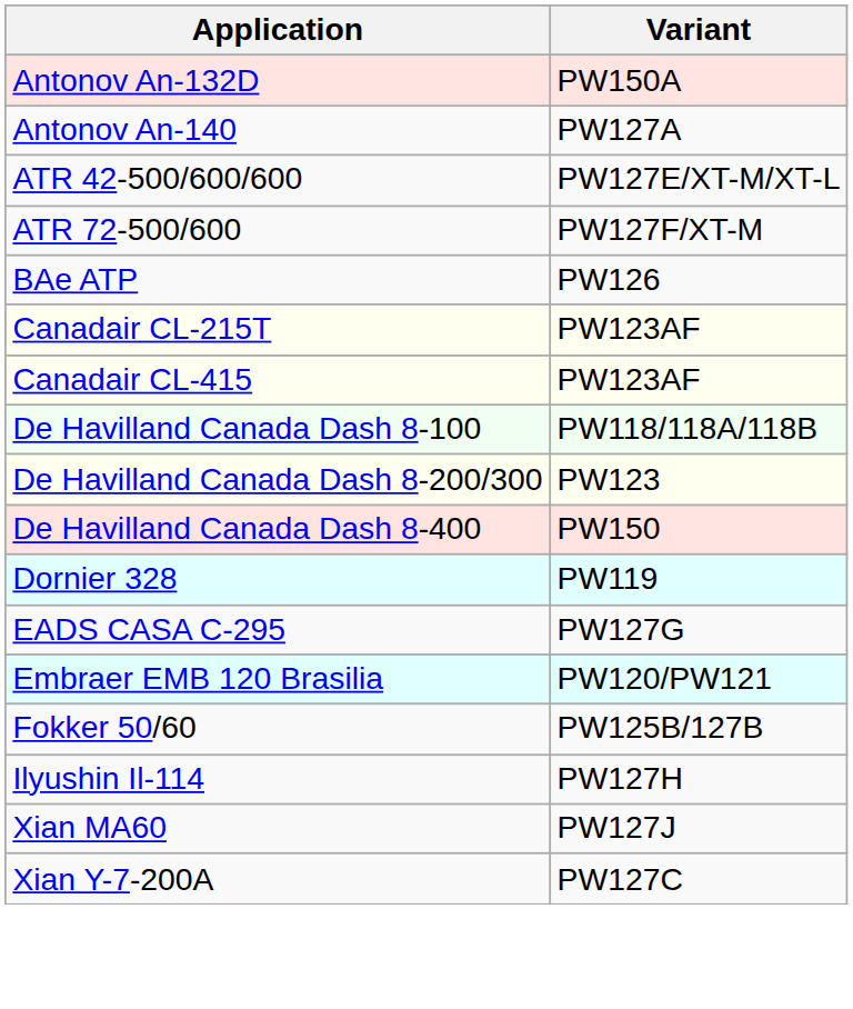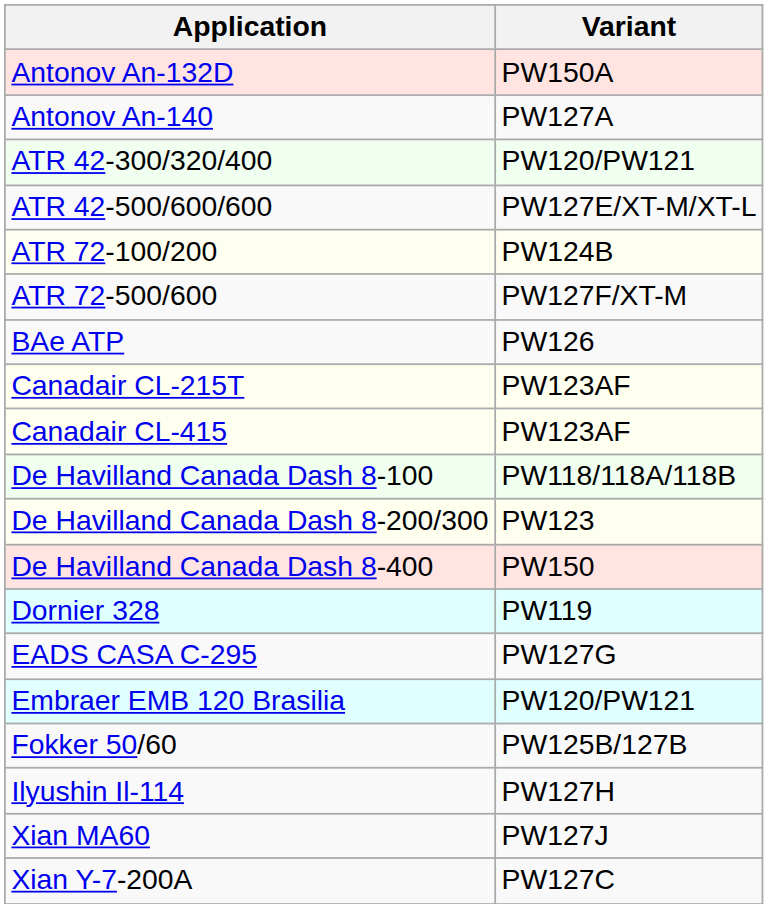 <table class="wikitable sortable">
 <tr>
 <th>Application</th>
 <th>Variant</th>
 </tr>
 <tr style="background-color:MistyRose;">
 <td><a href='#'>Antonov An-132D</a></td>
 <td>PW150A</td>
 </tr>
 <tr>
 <td><a href='#'>Antonov An-140</a></td>
 <td>PW127A</td>
 </tr>
+<tr style="background-color:Honeydew;">
+<td><a href='#'>ATR 42</a>-300/320/400</td>
+<td>PW120/PW121</td>
+</tr>
 <tr>
 <td><a href='#'>ATR 42</a>-500/600/600</td>
 <td>PW127E/XT-M/XT-L</td>
+</tr>
+<tr style="background-color:Ivory;">
+<td><a href='#'>ATR 72</a>-100/200</td>
+<td>PW124B</td>
 </tr>
 <tr>
 <td><a href='#'>ATR 72</a>-500/600</td>
 <td>PW127F/XT-M</td>
 </tr>
 <tr>
 <td><a href='#'>BAe ATP</a></td>
 <td>PW126</td>
 </tr>
 <tr style="background-color:Ivory;">
 <td><a href='#'>Canadair CL-215T</a></td>
 <td>PW123AF</td>
 </tr>
 <tr style="background-color:Ivory;">
 <td><a href='#'>Canadair CL-415</a></td>
 <td>PW123AF</td>
 </tr>
 <tr style="background-color:Honeydew;">
 <td><a href='#'>De Havilland Canada Dash 8</a>-100</td>
 <td>PW118/118A/118B</td>
 </tr>
 <tr style="background-color:Ivory;">
 <td><a href='#'>De Havilland Canada Dash 8</a>-200/300</td>
 <td>PW123</td>
 </tr>
 <tr style="background-color:MistyRose;">
 <td><a href='#'>De Havilland Canada Dash 8</a>-400</td>
 <td>PW150</td>
 </tr>
 <tr style="background-color:LightCyan;">
 <td><a href='#'>Dornier 328</a></td>
 <td>PW119</td>
 </tr>
 <tr>
 <td><a href='#'>EADS CASA C-295</a></td>
 <td>PW127G</td>
 </tr>
 <tr style="background-color:LightCyan;">
 <td><a href='#'>Embraer EMB 120 Brasilia</a></td>
 <td>PW120/PW121</td>
 </tr>
 <tr>
 <td><a href='#'>Fokker 50</a>/60</td>
 <td>PW125B/127B</td>
 </tr>
 <tr>
 <td><a href='#'>Ilyushin Il-114</a></td>
 <td>PW127H</td>
 </tr>
 <tr>
 <td><a href='#'>Xian MA60</a></td>
 <td>PW127J</td>
 </tr>
 <tr>
 <td><a href='#'>Xian Y-7</a>-200A</td>
 <td>PW127C</td>
 </tr>
 </table>
